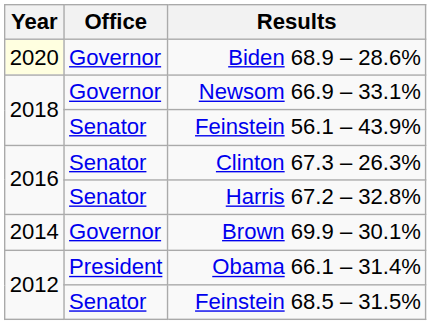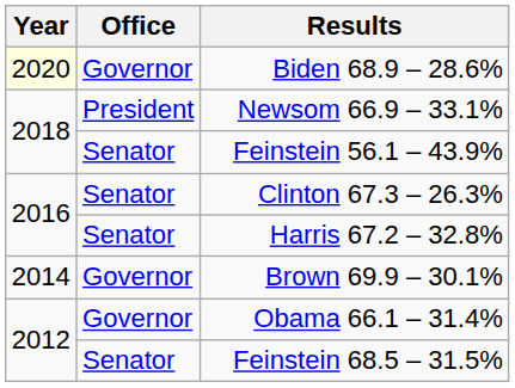 <table class=wikitable>
 <tr>
 <th width="30">Year</th>
 <th width="60">Office</th>
 <th width="180">Results</th>
 </tr>
 <tr>
 <td rowspan="1" style="background: lightyellow;">2020</td>
 <td><a href='#'>Governor</a></td>
 <td align="right" ><a href='#'>Biden</a> 68.9 – 28.6%</td>
 </tr>
 <tr>
 <td rowspan="2">2018</td>
-<td><a href='#'>Governor</a></td>
+<td><a href='#'>President</a></td>
 <td align="right" ><a href='#'>Newsom</a> 66.9 – 33.1%</td>
 </tr>
 <tr>
 <td><a href='#'>Senator</a></td>
 <td align="right" ><a href='#'>Feinstein</a> 56.1 – 43.9%</td>
 </tr>
 <tr>
 <td rowspan="2">2016</td>
 <td><a href='#'>Senator</a></td>
 <td align="right" ><a href='#'>Clinton</a> 67.3 – 26.3%</td>
 </tr>
 <tr>
 <td><a href='#'>Senator</a></td>
 <td align="right" ><a href='#'>Harris</a> 67.2 – 32.8%</td>
 </tr>
 <tr>
 <td>2014</td>
 <td><a href='#'>Governor</a></td>
 <td align="right" ><a href='#'>Brown</a> 69.9 – 30.1%</td>
 </tr>
 <tr>
 <td rowspan="2">2012</td>
-<td><a href='#'>President</a></td>
+<td><a href='#'>Governor</a></td>
 <td align="right" ><a href='#'>Obama</a> 66.1 – 31.4%</td>
 </tr>
 <tr>
 <td><a href='#'>Senator</a></td>
 <td align="right" ><a href='#'>Feinstein</a> 68.5 – 31.5%</td>
 </tr>
 </table>
